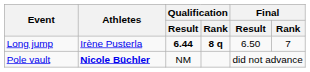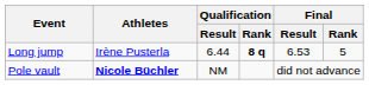 <table class="wikitable" border="1" style="font-size:90%">
 <tr>
 <th rowspan="2" width=100>Event</th>
 <th rowspan="2" width=120>Athletes</th>
 <th colspan="2">Qualification</th>
 <th colspan="2">Final</th>
 </tr>
 <tr>
 <th>Result</th>
 <th>Rank</th>
 <th>Result</th>
 <th>Rank</th>
 </tr>
 <tr>
 <td><a href='#'>Long jump</a></td>
 <td><a href='#'>Irène Pusterla</a></td>
-<td align=center><strong>6.44</strong></td>
+<td align=center>6.44</td>
 <td align=center><strong>8 q</strong></td>
-<td align=center>6.50</td>
-<td align=center>7</td>
+<td align=center>6.53</td>
+<td align=center>5</td>
 </tr>
 <tr>
 <td><a href='#'>Pole vault</a></td>
 <td><strong><a href='#'>Nicole Büchler</a></strong></td>
 <td align=center>NM</td>
 <td align=center></td>
 <td align=center colspan="2">did not advance</td>
 </tr>
 </table>
